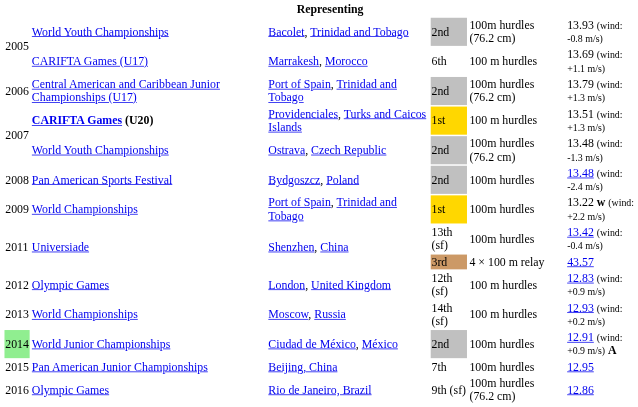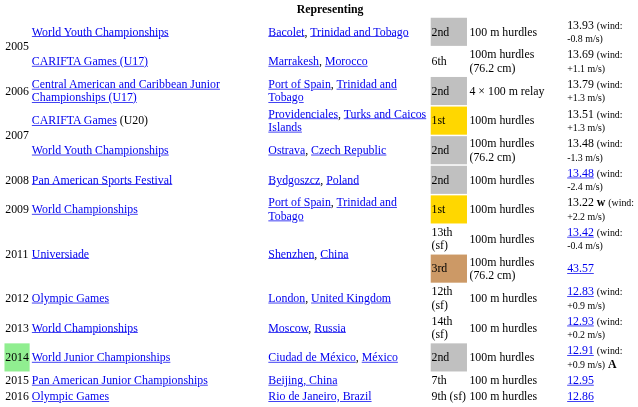 <table>
 <tr>
 <th colspan="6">Representing </th>
 </tr>
 <tr>
 <td rowspan=2>2005</td>
 <td><a href='#'>World Youth Championships</a></td>
 <td><a href='#'>Bacolet</a>, <a href='#'>Trinidad and Tobago</a></td>
 <td bgcolor=silver>2nd</td>
-<td>100m hurdles (76.2 cm)</td>
+<td>100 m hurdles</td>
 <td>13.93 <small>(wind: -0.8 m/s)</small></td>
 </tr>
 <tr>
 <td><a href='#'>CARIFTA Games (U17)</a></td>
 <td><a href='#'>Marrakesh</a>, <a href='#'>Morocco</a></td>
 <td>6th</td>
-<td>100 m hurdles</td>
+<td>100m hurdles (76.2 cm)</td>
 <td>13.69 <small>(wind: +1.1 m/s)</small></td>
 </tr>
 <tr>
 <td>2006</td>
 <td><a href='#'>Central American and Caribbean Junior Championships (U17)</a></td>
 <td><a href='#'>Port of Spain</a>, <a href='#'>Trinidad and Tobago</a></td>
 <td bgcolor=silver>2nd</td>
-<td>100m hurdles (76.2 cm)</td>
+<td>4 × 100 m relay</td>
 <td>13.79 <small>(wind: +1.3 m/s)</small></td>
 </tr>
 <tr>
 <td rowspan=2>2007</td>
-<td><strong><a href='#'>CARIFTA Games</a> (U20)</strong></td>
+<td><a href='#'>CARIFTA Games</a> (U20)</td>
 <td><a href='#'>Providenciales</a>, <a href='#'>Turks and Caicos Islands</a></td>
 <td bgcolor=gold>1st</td>
-<td>100 m hurdles</td>
+<td>100m hurdles</td>
 <td>13.51 <small>(wind: +1.3 m/s)</small></td>
 </tr>
 <tr>
 <td><a href='#'>World Youth Championships</a></td>
 <td><a href='#'>Ostrava</a>, <a href='#'>Czech Republic</a></td>
 <td bgcolor=silver>2nd</td>
 <td>100m hurdles (76.2 cm)</td>
 <td>13.48 <small>(wind: -1.3 m/s)</small></td>
 </tr>
 <tr>
 <td>2008</td>
 <td><a href='#'>Pan American Sports Festival</a></td>
 <td><a href='#'>Bydgoszcz</a>, <a href='#'>Poland</a></td>
 <td bgcolor=silver>2nd</td>
 <td>100m hurdles</td>
 <td><a href='#'>13.48</a> <small>(wind: -2.4 m/s)</small></td>
 </tr>
 <tr>
 <td>2009</td>
 <td><a href='#'>World Championships</a></td>
 <td><a href='#'>Port of Spain</a>, <a href='#'>Trinidad and Tobago</a></td>
 <td bgcolor=gold>1st</td>
 <td>100m hurdles</td>
 <td>13.22 <strong>w</strong> <small>(wind: +2.2 m/s)</small></td>
 </tr>
 <tr>
 <td rowspan=2>2011</td>
 <td rowspan=2><a href='#'>Universiade</a></td>
 <td rowspan=2><a href='#'>Shenzhen</a>, <a href='#'>China</a></td>
 <td>13th (sf)</td>
 <td>100m hurdles</td>
 <td><a href='#'>13.42</a> <small>(wind: -0.4 m/s)</small></td>
 </tr>
 <tr>
 <td bgcolor="cc9966">3rd</td>
-<td>4 × 100 m relay</td>
+<td>100m hurdles (76.2 cm)</td>
 <td><a href='#'>43.57</a></td>
 </tr>
 <tr>
 <td>2012</td>
 <td><a href='#'>Olympic Games</a></td>
 <td><a href='#'>London</a>, <a href='#'>United Kingdom</a></td>
 <td>12th (sf)</td>
 <td>100 m hurdles</td>
 <td><a href='#'>12.83</a> <small>(wind: +0.9 m/s)</small></td>
 </tr>
 <tr>
 <td>2013</td>
 <td><a href='#'>World Championships</a></td>
 <td><a href='#'>Moscow</a>, <a href='#'>Russia</a></td>
 <td>14th (sf)</td>
 <td>100 m hurdles</td>
 <td><a href='#'>12.93</a> <small>(wind: +0.2 m/s)</small></td>
 </tr>
 <tr>
 <td style="background: lightgreen;">2014</td>
 <td><a href='#'>World Junior Championships</a></td>
 <td><a href='#'>Ciudad de México</a>, <a href='#'>México</a></td>
 <td bgcolor=silver>2nd</td>
 <td>100m hurdles</td>
 <td><a href='#'>12.91</a> <small>(wind: +0.9 m/s)</small> <strong>A</strong></td>
 </tr>
 <tr>
 <td>2015</td>
 <td><a href='#'>Pan American Junior Championships</a></td>
 <td><a href='#'>Beijing, China</a></td>
 <td>7th</td>
-<td>100m hurdles</td>
+<td>100 m hurdles</td>
 <td><a href='#'>12.95</a></td>
 </tr>
 <tr>
 <td>2016</td>
 <td><a href='#'>Olympic Games</a></td>
 <td><a href='#'>Rio de Janeiro, Brazil</a></td>
 <td>9th (sf)</td>
-<td>100m hurdles (76.2 cm)</td>
+<td>100 m hurdles</td>
 <td><a href='#'>12.86</a></td>
 </tr>
 </table>
